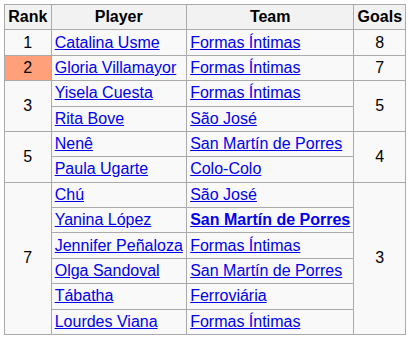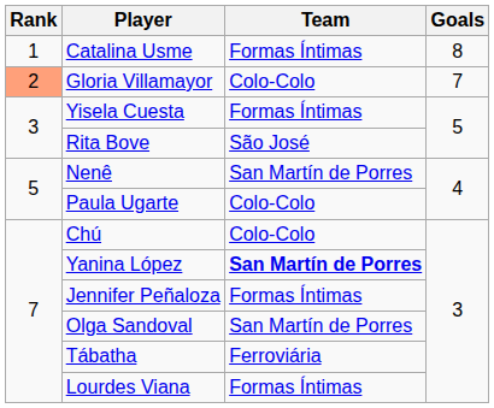 <table class="wikitable">
 <tr>
 <th>Rank</th>
 <th>Player</th>
 <th>Team</th>
 <th>Goals</th>
 </tr>
 <tr>
 <td align=center>1</td>
 <td> <a href='#'>Catalina Usme</a></td>
 <td> <a href='#'>Formas Íntimas</a></td>
 <td align=center>8</td>
 </tr>
 <tr>
 <td align=center style="background: lightsalmon;">2</td>
 <td> <a href='#'>Gloria Villamayor</a></td>
-<td> <a href='#'>Formas Íntimas</a></td>
+<td> <a href='#'>Colo-Colo</a></td>
 <td align=center>7</td>
 </tr>
 <tr>
 <td align=center rowspan=2>3</td>
 <td> <a href='#'>Yisela Cuesta</a></td>
 <td> <a href='#'>Formas Íntimas</a></td>
 <td align=center rowspan=2>5</td>
 </tr>
 <tr>
 <td> <a href='#'>Rita Bove</a></td>
 <td> <a href='#'>São José</a></td>
 </tr>
 <tr>
 <td align=center rowspan=2>5</td>
 <td> <a href='#'>Nenê</a></td>
 <td> <a href='#'>San Martín de Porres</a></td>
 <td align=center rowspan=2>4</td>
 </tr>
 <tr>
 <td> <a href='#'>Paula Ugarte</a></td>
 <td> <a href='#'>Colo-Colo</a></td>
 </tr>
 <tr>
 <td align=center rowspan=6>7</td>
 <td> <a href='#'>Chú</a></td>
-<td> <a href='#'>São José</a></td>
+<td> <a href='#'>Colo-Colo</a></td>
 <td align=center rowspan=6>3</td>
 </tr>
 <tr>
 <td> <a href='#'>Yanina López</a></td>
 <td><strong> <a href='#'>San Martín de Porres</a></strong></td>
 </tr>
 <tr>
 <td> <a href='#'>Jennifer Peñaloza</a></td>
 <td> <a href='#'>Formas Íntimas</a></td>
 </tr>
 <tr>
 <td> <a href='#'>Olga Sandoval</a></td>
 <td> <a href='#'>San Martín de Porres</a></td>
 </tr>
 <tr>
 <td> <a href='#'>Tábatha</a></td>
 <td> <a href='#'>Ferroviária</a></td>
 </tr>
 <tr>
 <td> <a href='#'>Lourdes Viana</a></td>
 <td> <a href='#'>Formas Íntimas</a></td>
 </tr>
 </table>
